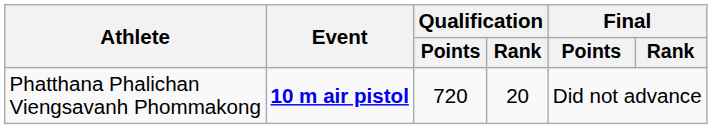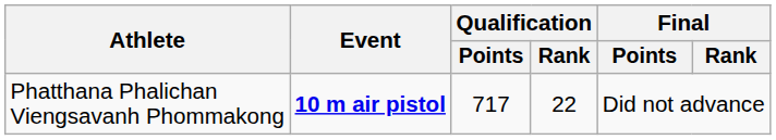 <table class=wikitable style=font-size:90%;text-align:center>
 <tr>
 <th rowspan="2">Athlete</th>
 <th rowspan="2">Event</th>
 <th colspan=2>Qualification</th>
 <th colspan=2>Final</th>
 </tr>
 <tr style="font-size:95%">
 <th>Points</th>
 <th>Rank</th>
 <th>Points</th>
 <th>Rank</th>
 </tr>
 <tr>
 <td align=left>Phatthana Phalichan<br>Viengsavanh Phommakong</td>
 <td align=left><strong><a href='#'>10 m air pistol</a></strong></td>
-<td>720</td>
-<td>20</td>
+<td>717</td>
+<td>22</td>
 <td colspan=2>Did not advance</td>
 </tr>
 </table>
